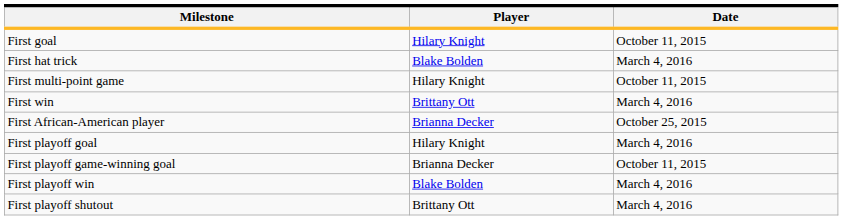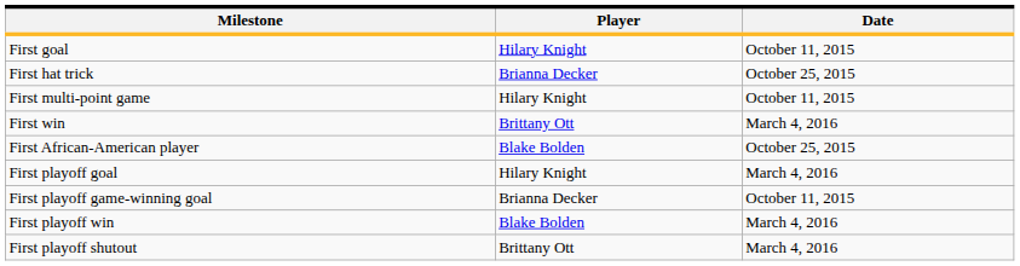 <table class="wikitable" width="65%">
 <tr style="color:#000000; background:#ffffff; border-top:#000000 4px solid; border-bottom:#FDB825 4px solid;">
 <th>Milestone</th>
 <th>Player</th>
 <th>Date</th>
 </tr>
 <tr>
 <td>First goal</td>
 <td><a href='#'>Hilary Knight</a></td>
 <td>October 11, 2015</td>
 </tr>
 <tr>
 <td>First hat trick</td>
-<td><a href='#'>Blake Bolden</a></td>
-<td>March 4, 2016</td>
+<td><a href='#'>Brianna Decker</a></td>
+<td>October 25, 2015</td>
 </tr>
 <tr>
 <td>First multi-point game</td>
 <td>Hilary Knight</td>
 <td>October 11, 2015</td>
 </tr>
 <tr>
 <td>First win</td>
 <td><a href='#'>Brittany Ott</a></td>
 <td>March 4, 2016</td>
 </tr>
 <tr>
 <td>First African-American player</td>
-<td><a href='#'>Brianna Decker</a></td>
+<td><a href='#'>Blake Bolden</a></td>
 <td>October 25, 2015</td>
 </tr>
 <tr>
 <td>First playoff goal</td>
 <td>Hilary Knight</td>
 <td>March 4, 2016</td>
 </tr>
 <tr>
 <td>First playoff game-winning goal</td>
 <td>Brianna Decker</td>
 <td>October 11, 2015</td>
 </tr>
 <tr>
 <td>First playoff win</td>
 <td><a href='#'>Blake Bolden</a></td>
 <td>March 4, 2016</td>
 </tr>
 <tr>
 <td>First playoff shutout</td>
 <td>Brittany Ott</td>
 <td>March 4, 2016</td>
 </tr>
 </table>
